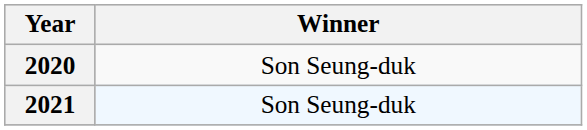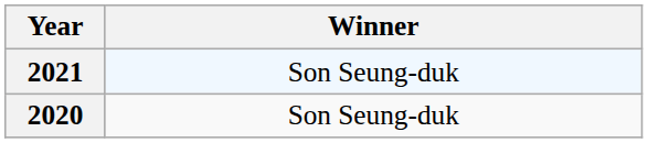 <table class="wikitable plainrowheaders" style="text-align: center">
 <tr>
 <th scope="col" width="50">Year</th>
 <th scope="col" width="300">Winner</th>
 </tr>
+<tr style="background:#F0F8FF">
+<th scope="row" style="text-align:center;">2021</th>
+<td>Son Seung-duk</td>
+</tr>
 <tr>
 <th scope="row" style="text-align:center;">2020</th>
 <td>Son Seung-duk</td>
 </tr>
-<tr style="background:#F0F8FF">
-<th scope="row" style="text-align:center;">2021</th>
-<td>Son Seung-duk</td>
-</tr>
 </table>
